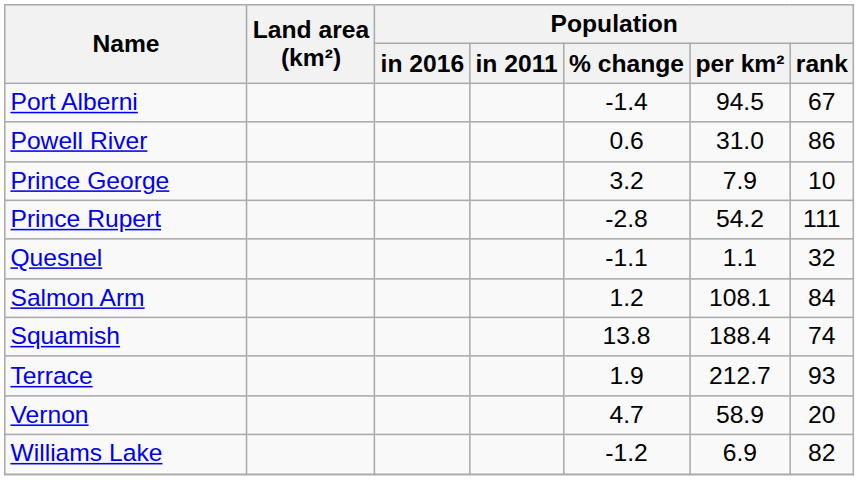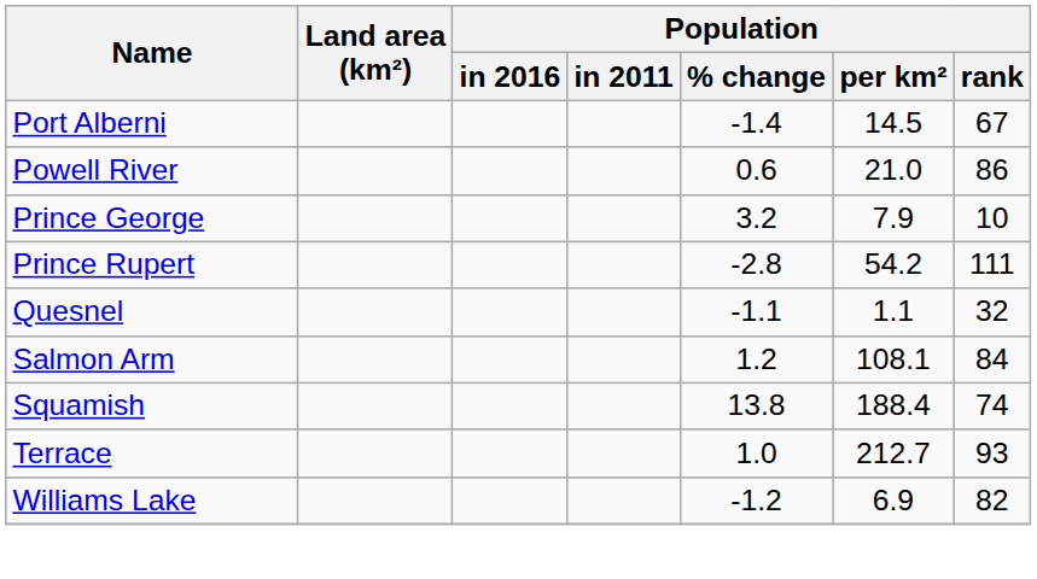 <table class="wikitable" style="text-align:center;">
 <tr>
 <th rowspan="2" width="150px">Name</th>
 <th rowspan="2">Land area<br>(km²)</th>
 <th colspan="5">Population</th>
 </tr>
 <tr>
 <th>in 2016</th>
 <th>in 2011</th>
 <th>% change</th>
 <th>per km²</th>
 <th>rank</th>
 </tr>
 <tr>
 <td align=left><a href='#'>Port Alberni</a></td>
 <td></td>
 <td></td>
 <td></td>
 <td>-1.4</td>
-<td>94.5</td>
+<td>14.5</td>
 <td>67</td>
 </tr>
 <tr>
 <td align=left><a href='#'>Powell River</a></td>
 <td></td>
 <td></td>
 <td></td>
 <td>0.6</td>
-<td>31.0</td>
+<td>21.0</td>
 <td>86</td>
 </tr>
 <tr>
 <td align=left><a href='#'>Prince George</a></td>
 <td></td>
 <td></td>
 <td></td>
 <td>3.2</td>
 <td>7.9</td>
 <td>10</td>
 </tr>
 <tr>
 <td align=left><a href='#'>Prince Rupert</a></td>
 <td></td>
 <td></td>
 <td></td>
 <td>-2.8</td>
 <td>54.2</td>
 <td>111</td>
 </tr>
 <tr>
 <td align=left><a href='#'>Quesnel</a></td>
 <td></td>
 <td></td>
 <td></td>
 <td>-1.1</td>
 <td>1.1</td>
 <td>32</td>
 </tr>
 <tr>
 <td align=left><a href='#'>Salmon Arm</a></td>
 <td></td>
 <td></td>
 <td></td>
 <td>1.2</td>
 <td>108.1</td>
 <td>84</td>
 </tr>
 <tr>
 <td align=left><a href='#'>Squamish</a></td>
 <td></td>
 <td></td>
 <td></td>
 <td>13.8</td>
 <td>188.4</td>
 <td>74</td>
 </tr>
 <tr>
 <td align=left><a href='#'>Terrace</a></td>
 <td></td>
 <td></td>
 <td></td>
-<td>1.9</td>
+<td>1.0</td>
 <td>212.7</td>
 <td>93</td>
-</tr>
-<tr>
-<td align=left><a href='#'>Vernon</a></td>
-<td></td>
-<td></td>
-<td></td>
-<td>4.7</td>
-<td>58.9</td>
-<td>20</td>
 </tr>
 <tr>
 <td align=left><a href='#'>Williams Lake</a></td>
 <td></td>
 <td></td>
 <td></td>
 <td>-1.2</td>
 <td>6.9</td>
 <td>82</td>
 </tr>
 <tr>
 </tr>
 </table>
